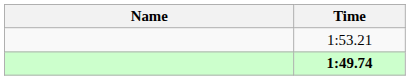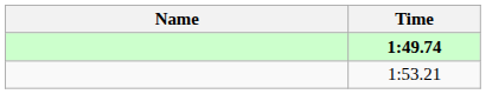 <table class="wikitable" style="text-align:center;">
 <tr>
 <th style="width:19em">Name</th>
 <th style="width:7em">Time</th>
 </tr>
+<tr bgcolor=ccffcc>
+<td align=left><strong></strong></td>
+<td><strong>1:49.74</strong></td>
+</tr>
 <tr>
 <td align=left></td>
 <td>1:53.21</td>
 </tr>
-<tr bgcolor=ccffcc>
-<td align=left><strong></strong></td>
-<td><strong>1:49.74</strong></td>
-</tr>
 </table>
